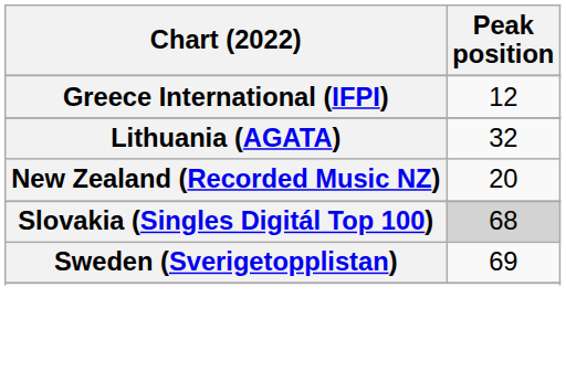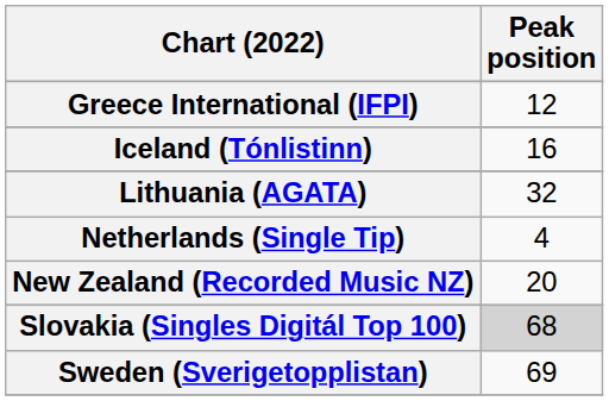 <table class="wikitable sortable plainrowheaders" style="text-align:center">
 <tr>
 <th scope="col">Chart (2022)</th>
 <th scope="col">Peak<br>position</th>
 </tr>
 <tr>
 </tr>
 <tr>
 </tr>
 <tr>
 </tr>
 <tr>
 </tr>
 <tr>
 </tr>
 <tr>
 </tr>
 <tr>
 <th scope="row">Greece International (<a href='#'>IFPI</a>)</th>
 <td>12</td>
 </tr>
 <tr>
 </tr>
 <tr>
+<th scope="row">Iceland (<a href='#'>Tónlistinn</a>)</th>
+<td>16</td>
+</tr>
+<tr>
 </tr>
 <tr>
 <th scope="row">Lithuania (<a href='#'>AGATA</a>)</th>
 <td>32</td>
+</tr>
+<tr>
+<th scope="row">Netherlands (<a href='#'>Single Tip</a>)</th>
+<td>4</td>
 </tr>
 <tr>
 <th scope="row">New Zealand (<a href='#'>Recorded Music NZ</a>)</th>
 <td>20</td>
 </tr>
 <tr>
 </tr>
 <tr>
 <th scope="row">Slovakia (<a href='#'>Singles Digitál Top 100</a>)</th>
 <td style="background: lightgrey;">68</td>
 </tr>
 <tr>
 <th scope="row">Sweden (<a href='#'>Sverigetopplistan</a>)</th>
 <td>69</td>
 </tr>
 <tr>
 </tr>
 <tr>
 </tr>
 <tr>
 </tr>
 <tr>
 </tr>
 <tr>
 </tr>
 </table>
